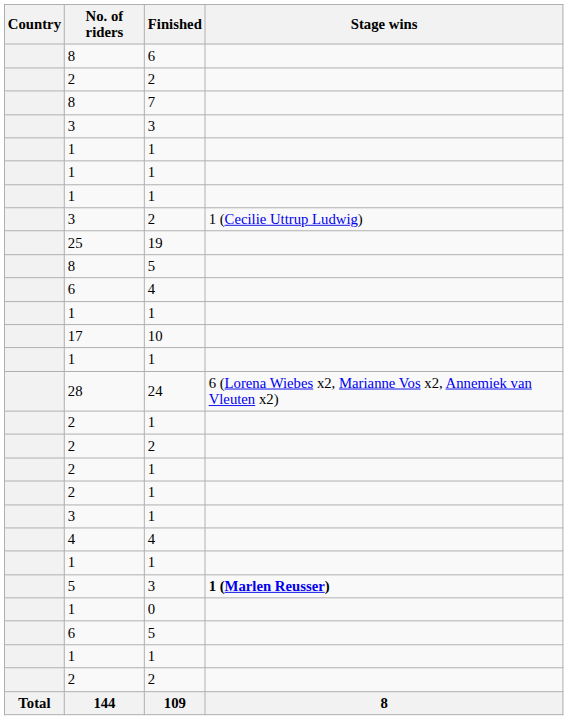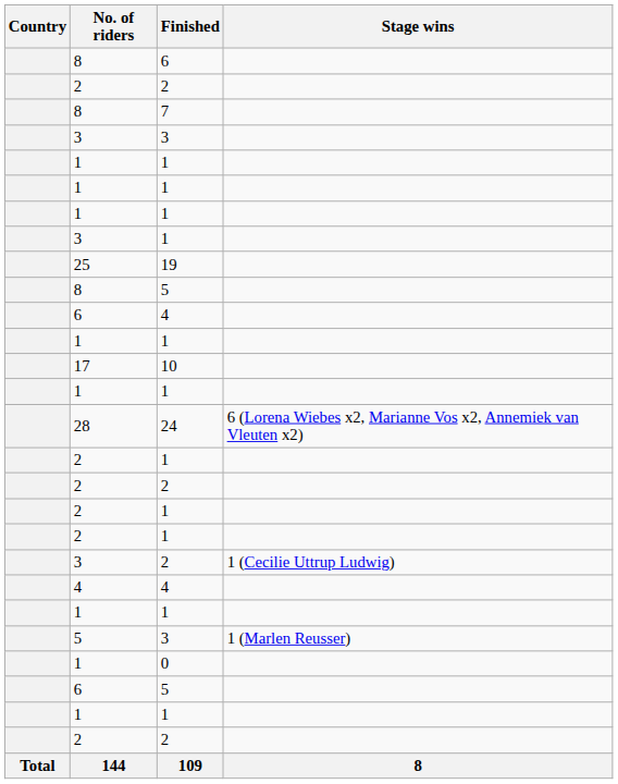 <table class="wikitable sortable plainrowheaders">
 <tr>
 <th scope="col">Country</th>
 <th scope="col">No. of riders</th>
 <th scope="col">Finished</th>
 <th scope="col">Stage wins</th>
 </tr>
 <tr>
 <th scope="row"></th>
 <td>8</td>
 <td>6</td>
 <td></td>
 </tr>
 <tr>
 <th scope="row"></th>
 <td>2</td>
 <td>2</td>
 <td></td>
 </tr>
 <tr>
 <th scope="row"></th>
 <td>8</td>
 <td>7</td>
 <td></td>
 </tr>
 <tr>
 <th scope="row"></th>
 <td>3</td>
 <td>3</td>
 <td></td>
 </tr>
 <tr>
 <th scope="row"></th>
 <td>1</td>
 <td>1</td>
 <td></td>
 </tr>
 <tr>
 <th scope="row"></th>
 <td>1</td>
 <td>1</td>
 <td></td>
 </tr>
 <tr>
 <th scope="row"></th>
 <td>1</td>
 <td>1</td>
 <td></td>
 </tr>
 <tr>
 <th scope="row"></th>
 <td>3</td>
-<td>2</td>
-<td>1 (<a href='#'>Cecilie Uttrup Ludwig</a>)</td>
+<td>1</td>
+<td></td>
 </tr>
 <tr>
 <th scope="row"></th>
 <td>25</td>
 <td>19</td>
 <td></td>
 </tr>
 <tr>
 <th scope="row"></th>
 <td>8</td>
 <td>5</td>
 <td></td>
 </tr>
 <tr>
 <th scope="row"></th>
 <td>6</td>
 <td>4</td>
 <td></td>
 </tr>
 <tr>
 <th scope="row"></th>
 <td>1</td>
 <td>1</td>
 <td></td>
 </tr>
 <tr>
 <th scope="row"></th>
 <td>17</td>
 <td>10</td>
 <td></td>
 </tr>
 <tr>
 <th scope="row"></th>
 <td>1</td>
 <td>1</td>
 <td></td>
 </tr>
 <tr>
 <th scope="row"></th>
 <td>28</td>
 <td>24</td>
 <td>6 (<a href='#'>Lorena Wiebes</a> x2, <a href='#'>Marianne Vos</a> x2, <a href='#'>Annemiek van Vleuten</a> x2)</td>
 </tr>
 <tr>
 <th scope="row"></th>
 <td>2</td>
 <td>1</td>
 <td></td>
 </tr>
 <tr>
 <th scope="row"></th>
 <td>2</td>
 <td>2</td>
 <td></td>
 </tr>
 <tr>
 <th scope="row"></th>
 <td>2</td>
 <td>1</td>
 <td></td>
 </tr>
 <tr>
 <th scope="row"></th>
 <td>2</td>
 <td>1</td>
 <td></td>
 </tr>
 <tr>
 <th scope="row"></th>
 <td>3</td>
-<td>1</td>
-<td></td>
+<td>2</td>
+<td>1 (<a href='#'>Cecilie Uttrup Ludwig</a>)</td>
 </tr>
 <tr>
 <th scope="row"></th>
 <td>4</td>
 <td>4</td>
 <td></td>
 </tr>
 <tr>
 <th scope="row"></th>
 <td>1</td>
 <td>1</td>
 <td></td>
 </tr>
 <tr>
 <th scope="row"></th>
 <td>5</td>
 <td>3</td>
-<td><strong>1 (<a href='#'>Marlen Reusser</a>)</strong></td>
+<td>1 (<a href='#'>Marlen Reusser</a>)</td>
 </tr>
 <tr>
 <th scope="row"></th>
 <td>1</td>
 <td>0</td>
 <td></td>
 </tr>
 <tr>
 <th scope="row"></th>
 <td>6</td>
 <td>5</td>
 <td></td>
 </tr>
 <tr>
 <th scope="row"></th>
 <td>1</td>
 <td>1</td>
 <td></td>
 </tr>
 <tr>
 <th scope="row"> </th>
 <td>2</td>
 <td>2</td>
 <td></td>
 </tr>
 <tr>
 <th scope="row">Total</th>
 <th>144</th>
 <th>109</th>
 <th>8</th>
 </tr>
 </table>
